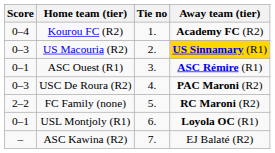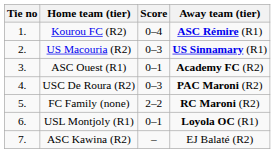 <table class="wikitable" style="text-align: center">
 <tr>
+<th>Tie no</th>
+<th>Home team (tier)</th>
 <th>Score</th>
-<th>Home team (tier)</th>
-<th>Tie no</th>
 <th>Away team (tier)</th>
 </tr>
 <tr>
+<td>1.</td>
+<td> <a href='#'>Kourou FC</a> (R2)</td>
 <td>0–4</td>
-<td> <a href='#'>Kourou FC</a> (R2)</td>
-<td>1.</td>
+<td><strong><a href='#'>ASC Rémire</a></strong> (R1) </td>
+</tr>
+<tr>
+<td>2.</td>
+<td> <a href='#'>US Macouria</a> (R2)</td>
+<td>0–3</td>
+<td><strong><a href='#'>US Sinnamary</a></strong> (R1) </td>
+</tr>
+<tr>
+<td>3.</td>
+<td> ASC Ouest (R1)</td>
+<td>0–1</td>
 <td><strong>Academy FC</strong> (R2) </td>
 </tr>
 <tr>
+<td>4.</td>
+<td> USC De Roura (R2)</td>
 <td>0–3</td>
-<td> <a href='#'>US Macouria</a> (R2)</td>
-<td>2.</td>
-<td style="background: gold;"><strong><a href='#'>US Sinnamary</a></strong> (R1) </td>
-</tr>
-<tr>
-<td>0–1</td>
-<td> ASC Ouest (R1)</td>
-<td>3.</td>
-<td><strong><a href='#'>ASC Rémire</a></strong> (R1) </td>
-</tr>
-<tr>
-<td>0–3</td>
-<td> USC De Roura (R2)</td>
-<td>4.</td>
 <td><strong>PAC Maroni</strong> (R2) </td>
 </tr>
 <tr>
+<td>5.</td>
+<td> FC Family (none)</td>
 <td>2–2 </td>
-<td> FC Family (none)</td>
-<td>5.</td>
 <td><strong>RC Maroni</strong> (R2) </td>
 </tr>
 <tr>
+<td>6.</td>
+<td> USL Montjoly (R1)</td>
 <td>0–1</td>
-<td> USL Montjoly (R1)</td>
-<td>6.</td>
 <td><strong>Loyola OC</strong> (R1) </td>
 </tr>
 <tr>
+<td>7.</td>
+<td> ASC Kawina (R2)</td>
 <td>–</td>
-<td> ASC Kawina (R2)</td>
-<td>7.</td>
 <td>EJ Balaté (R2) </td>
 </tr>
 </table>
